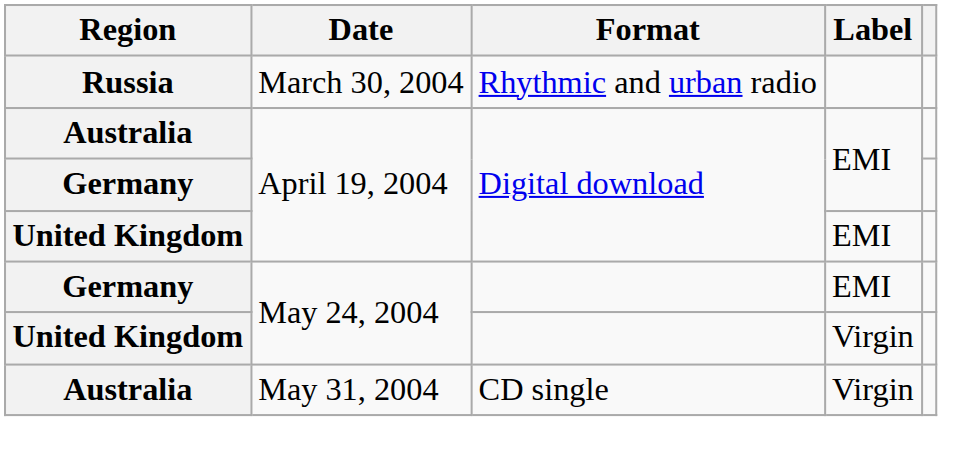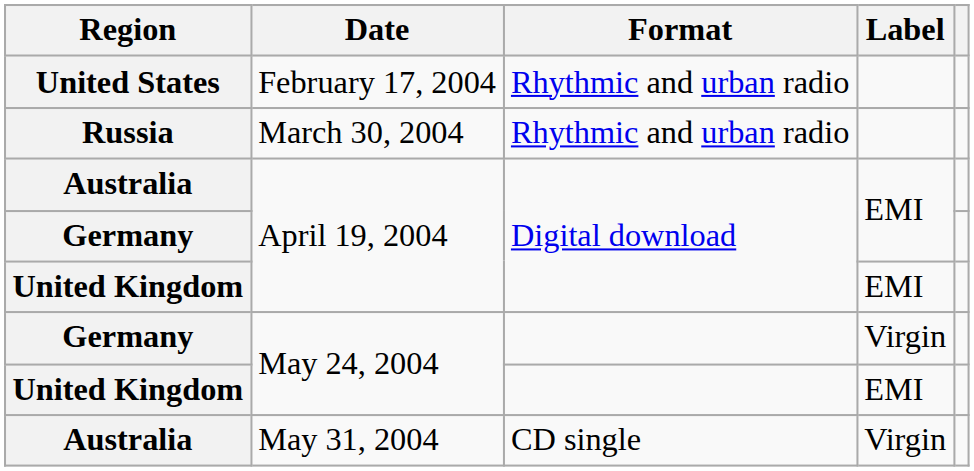 <table class="wikitable plainrowheaders">
 <tr>
 <th scope="col">Region</th>
 <th scope="col">Date</th>
 <th scope="col">Format</th>
 <th scope="col">Label</th>
 <th scope="col"></th>
+</tr>
+<tr>
+<th scope="row">United States</th>
+<td>February 17, 2004</td>
+<td><a href='#'>Rhythmic</a> and <a href='#'>urban</a> radio</td>
+<td></td>
+<td align="center"></td>
 </tr>
 <tr>
 <th scope="row">Russia</th>
 <td>March 30, 2004</td>
 <td><a href='#'>Rhythmic</a> and <a href='#'>urban</a> radio</td>
 <td></td>
 <td align="center"></td>
 </tr>
 <tr>
 <th scope="row">Australia</th>
 <td rowspan="3">April 19, 2004</td>
 <td rowspan="3"><a href='#'>Digital download</a></td>
 <td rowspan="2">EMI</td>
 <td align="center"></td>
 </tr>
 <tr>
 <th scope="row">Germany</th>
 <td align="center"></td>
 </tr>
 <tr>
 <th scope="row">United Kingdom</th>
 <td>EMI</td>
 <td align="center"></td>
 </tr>
 <tr>
 <th scope="row">Germany</th>
 <td rowspan="2">May 24, 2004</td>
 <td></td>
-<td>EMI</td>
+<td>Virgin</td>
 <td align="center"></td>
 </tr>
 <tr>
 <th scope="row">United Kingdom</th>
 <td></td>
-<td>Virgin</td>
+<td>EMI</td>
 <td align="center"></td>
 </tr>
 <tr>
 <th scope="row">Australia</th>
 <td>May 31, 2004</td>
 <td>CD single</td>
 <td>Virgin</td>
 <td align="center"></td>
 </tr>
 </table>
